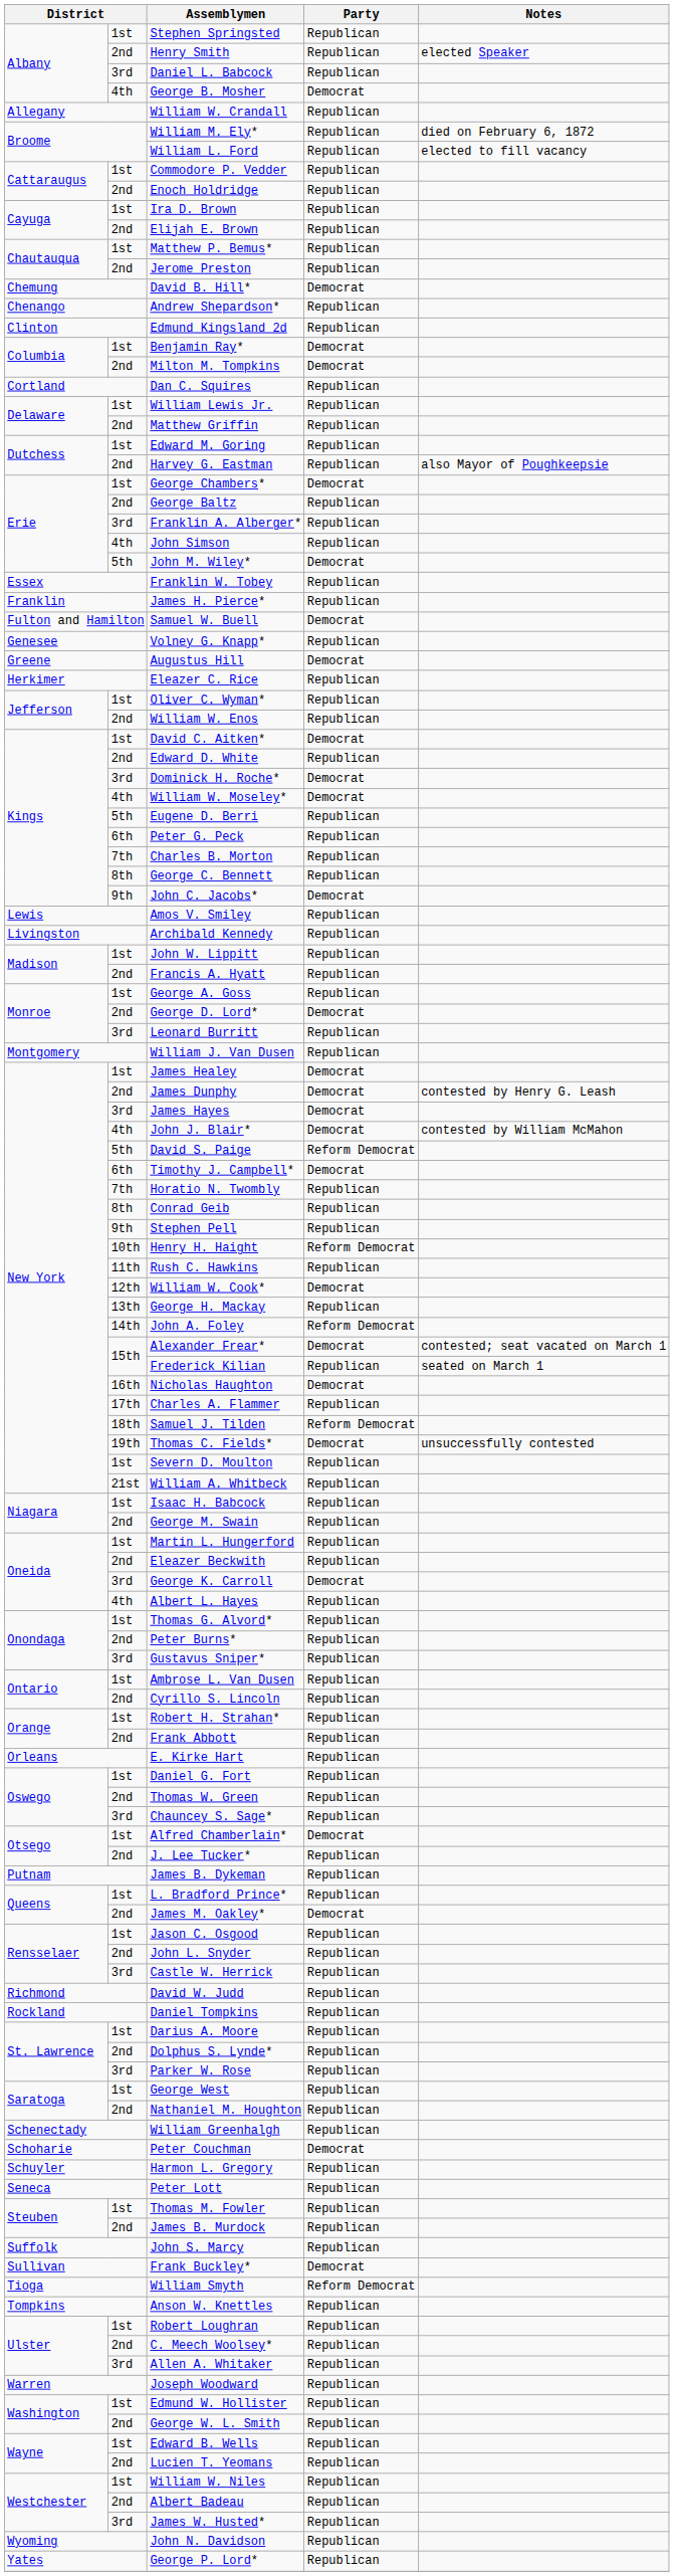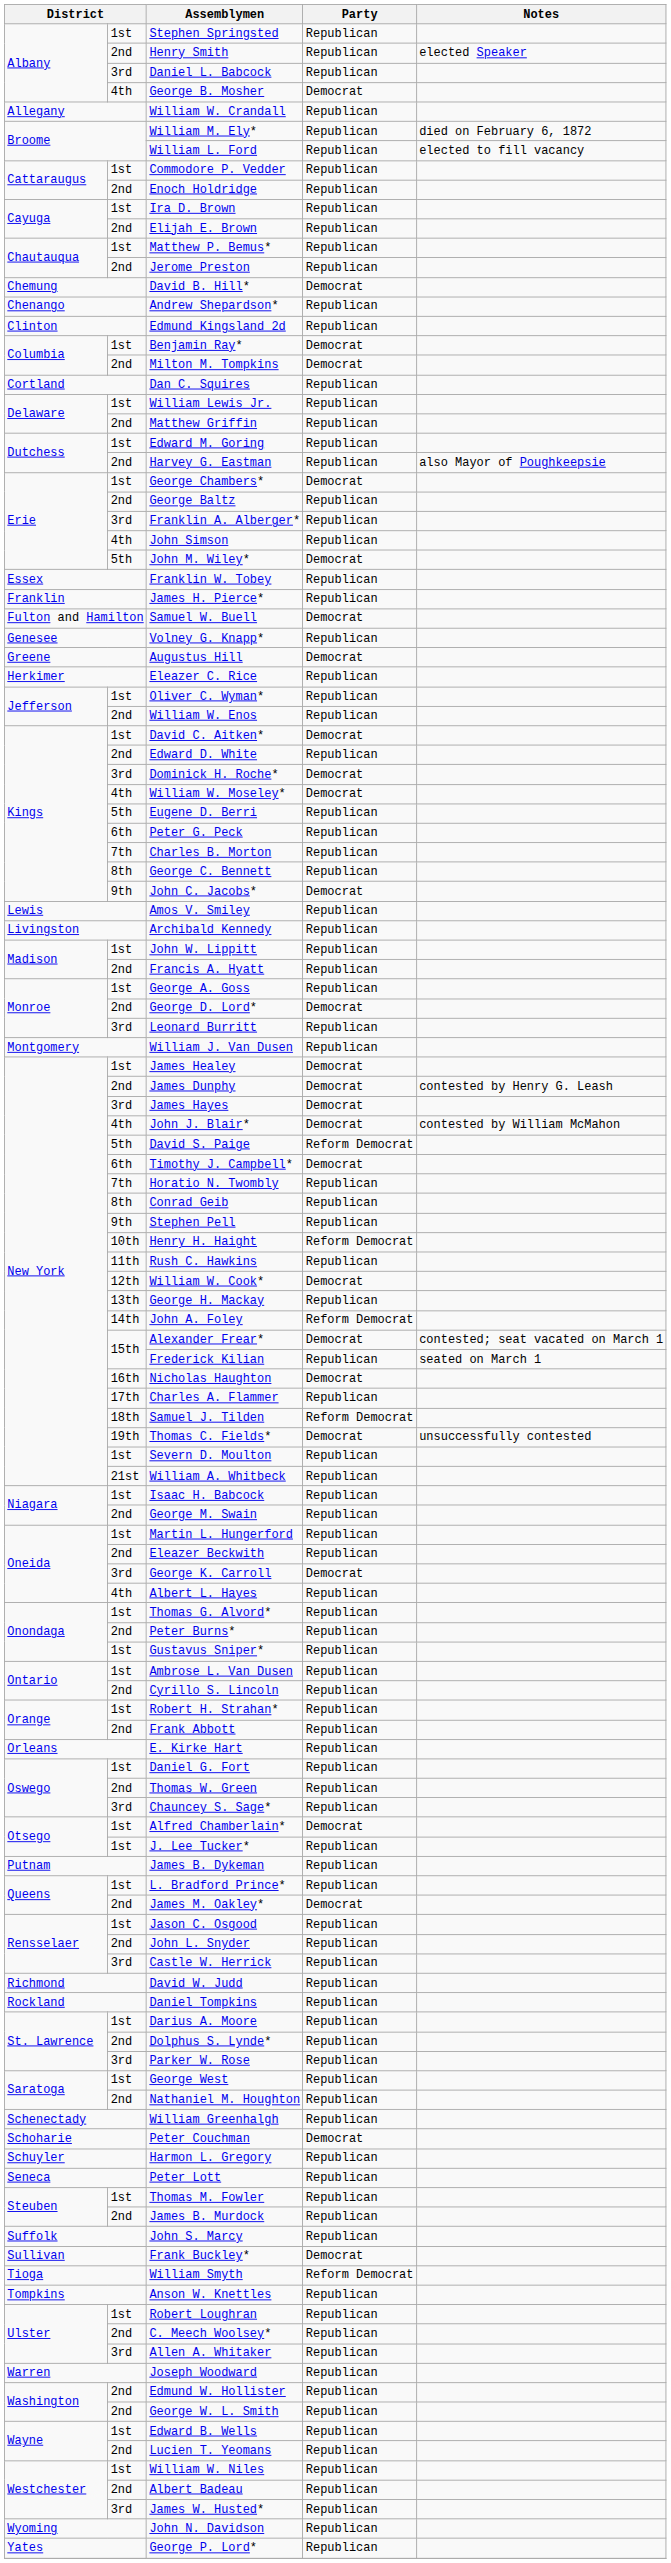 <table class=wikitable>
 <tr>
 <th colspan="2">District</th>
 <th>Assemblymen</th>
 <th>Party</th>
 <th>Notes</th>
 </tr>
 <tr>
 <td rowspan="4"><a href='#'>Albany</a></td>
 <td>1st</td>
 <td><a href='#'>Stephen Springsted</a></td>
 <td>Republican</td>
 <td></td>
 </tr>
 <tr>
 <td>2nd</td>
 <td><a href='#'>Henry Smith</a></td>
 <td>Republican</td>
 <td>elected <a href='#'>Speaker</a></td>
 </tr>
 <tr>
 <td>3rd</td>
 <td><a href='#'>Daniel L. Babcock</a></td>
 <td>Republican</td>
 <td></td>
 </tr>
 <tr>
 <td>4th</td>
 <td><a href='#'>George B. Mosher</a></td>
 <td>Democrat</td>
 <td></td>
 </tr>
 <tr>
 <td colspan="2"><a href='#'>Allegany</a></td>
 <td><a href='#'>William W. Crandall</a></td>
 <td>Republican</td>
 <td></td>
 </tr>
 <tr>
 <td rowspan="2" colspan="2"><a href='#'>Broome</a></td>
 <td><a href='#'>William M. Ely</a>*</td>
 <td>Republican</td>
 <td>died on February 6, 1872</td>
 </tr>
 <tr>
 <td><a href='#'>William L. Ford</a></td>
 <td>Republican</td>
 <td>elected to fill vacancy</td>
 </tr>
 <tr>
 <td rowspan="2"><a href='#'>Cattaraugus</a></td>
 <td>1st</td>
 <td><a href='#'>Commodore P. Vedder</a></td>
 <td>Republican</td>
 <td></td>
 </tr>
 <tr>
 <td>2nd</td>
 <td><a href='#'>Enoch Holdridge</a></td>
 <td>Republican</td>
 <td></td>
 </tr>
 <tr>
 <td rowspan="2"><a href='#'>Cayuga</a></td>
 <td>1st</td>
 <td><a href='#'>Ira D. Brown</a></td>
 <td>Republican</td>
 <td></td>
 </tr>
 <tr>
 <td>2nd</td>
 <td><a href='#'>Elijah E. Brown</a></td>
 <td>Republican</td>
 <td></td>
 </tr>
 <tr>
 <td rowspan="2"><a href='#'>Chautauqua</a></td>
 <td>1st</td>
 <td><a href='#'>Matthew P. Bemus</a>*</td>
 <td>Republican</td>
 <td></td>
 </tr>
 <tr>
 <td>2nd</td>
 <td><a href='#'>Jerome Preston</a></td>
 <td>Republican</td>
 <td></td>
 </tr>
 <tr>
 <td colspan="2"><a href='#'>Chemung</a></td>
 <td><a href='#'>David B. Hill</a>*</td>
 <td>Democrat</td>
 <td></td>
 </tr>
 <tr>
 <td colspan="2"><a href='#'>Chenango</a></td>
 <td><a href='#'>Andrew Shepardson</a>*</td>
 <td>Republican</td>
 <td></td>
 </tr>
 <tr>
 <td colspan="2"><a href='#'>Clinton</a></td>
 <td><a href='#'>Edmund Kingsland 2d</a></td>
 <td>Republican</td>
 <td></td>
 </tr>
 <tr>
 <td rowspan="2"><a href='#'>Columbia</a></td>
 <td>1st</td>
 <td><a href='#'>Benjamin Ray</a>*</td>
 <td>Democrat</td>
 <td></td>
 </tr>
 <tr>
 <td>2nd</td>
 <td><a href='#'>Milton M. Tompkins</a></td>
 <td>Democrat</td>
 <td></td>
 </tr>
 <tr>
 <td colspan="2"><a href='#'>Cortland</a></td>
 <td><a href='#'>Dan C. Squires</a></td>
 <td>Republican</td>
 <td></td>
 </tr>
 <tr>
 <td rowspan="2"><a href='#'>Delaware</a></td>
 <td>1st</td>
 <td><a href='#'>William Lewis Jr.</a></td>
 <td>Republican</td>
 <td></td>
 </tr>
 <tr>
 <td>2nd</td>
 <td><a href='#'>Matthew Griffin</a></td>
 <td>Republican</td>
 <td></td>
 </tr>
 <tr>
 <td rowspan="2"><a href='#'>Dutchess</a></td>
 <td>1st</td>
 <td><a href='#'>Edward M. Goring</a></td>
 <td>Republican</td>
 <td></td>
 </tr>
 <tr>
 <td>2nd</td>
 <td><a href='#'>Harvey G. Eastman</a></td>
 <td>Republican</td>
 <td>also Mayor of <a href='#'>Poughkeepsie</a></td>
 </tr>
 <tr>
 <td rowspan="5"><a href='#'>Erie</a></td>
 <td>1st</td>
 <td><a href='#'>George Chambers</a>*</td>
 <td>Democrat</td>
 <td></td>
 </tr>
 <tr>
 <td>2nd</td>
 <td><a href='#'>George Baltz</a></td>
 <td>Republican</td>
 <td></td>
 </tr>
 <tr>
 <td>3rd</td>
 <td><a href='#'>Franklin A. Alberger</a>*</td>
 <td>Republican</td>
 <td></td>
 </tr>
 <tr>
 <td>4th</td>
 <td><a href='#'>John Simson</a></td>
 <td>Republican</td>
 <td></td>
 </tr>
 <tr>
 <td>5th</td>
 <td><a href='#'>John M. Wiley</a>*</td>
 <td>Democrat</td>
 <td></td>
 </tr>
 <tr>
 <td colspan="2"><a href='#'>Essex</a></td>
 <td><a href='#'>Franklin W. Tobey</a></td>
 <td>Republican</td>
 <td></td>
 </tr>
 <tr>
 <td colspan="2"><a href='#'>Franklin</a></td>
 <td><a href='#'>James H. Pierce</a>*</td>
 <td>Republican</td>
 <td></td>
 </tr>
 <tr>
 <td colspan="2"><a href='#'>Fulton</a> and <a href='#'>Hamilton</a></td>
 <td><a href='#'>Samuel W. Buell</a></td>
 <td>Democrat</td>
 <td></td>
 </tr>
 <tr>
 <td colspan="2"><a href='#'>Genesee</a></td>
 <td><a href='#'>Volney G. Knapp</a>*</td>
 <td>Republican</td>
 <td></td>
 </tr>
 <tr>
 <td colspan="2"><a href='#'>Greene</a></td>
 <td><a href='#'>Augustus Hill</a></td>
 <td>Democrat</td>
 <td></td>
 </tr>
 <tr>
 <td colspan="2"><a href='#'>Herkimer</a></td>
 <td><a href='#'>Eleazer C. Rice</a></td>
 <td>Republican</td>
 <td></td>
 </tr>
 <tr>
 <td rowspan="2"><a href='#'>Jefferson</a></td>
 <td>1st</td>
 <td><a href='#'>Oliver C. Wyman</a>*</td>
 <td>Republican</td>
 <td></td>
 </tr>
 <tr>
 <td>2nd</td>
 <td><a href='#'>William W. Enos</a></td>
 <td>Republican</td>
 <td></td>
 </tr>
 <tr>
 <td rowspan="9"><a href='#'>Kings</a></td>
 <td>1st</td>
 <td><a href='#'>David C. Aitken</a>*</td>
 <td>Democrat</td>
 <td></td>
 </tr>
 <tr>
 <td>2nd</td>
 <td><a href='#'>Edward D. White</a></td>
 <td>Republican</td>
 <td></td>
 </tr>
 <tr>
 <td>3rd</td>
 <td><a href='#'>Dominick H. Roche</a>*</td>
 <td>Democrat</td>
 <td></td>
 </tr>
 <tr>
 <td>4th</td>
 <td><a href='#'>William W. Moseley</a>*</td>
 <td>Democrat</td>
 <td></td>
 </tr>
 <tr>
 <td>5th</td>
 <td><a href='#'>Eugene D. Berri</a></td>
 <td>Republican</td>
 <td></td>
 </tr>
 <tr>
 <td>6th</td>
 <td><a href='#'>Peter G. Peck</a></td>
 <td>Republican</td>
 <td></td>
 </tr>
 <tr>
 <td>7th</td>
 <td><a href='#'>Charles B. Morton</a></td>
 <td>Republican</td>
 <td></td>
 </tr>
 <tr>
 <td>8th</td>
 <td><a href='#'>George C. Bennett</a></td>
 <td>Republican</td>
 <td></td>
 </tr>
 <tr>
 <td>9th</td>
 <td><a href='#'>John C. Jacobs</a>*</td>
 <td>Democrat</td>
 <td></td>
 </tr>
 <tr>
 <td colspan="2"><a href='#'>Lewis</a></td>
 <td><a href='#'>Amos V. Smiley</a></td>
 <td>Republican</td>
 <td></td>
 </tr>
 <tr>
 <td colspan="2"><a href='#'>Livingston</a></td>
 <td><a href='#'>Archibald Kennedy</a></td>
 <td>Republican</td>
 <td></td>
 </tr>
 <tr>
 <td rowspan="2"><a href='#'>Madison</a></td>
 <td>1st</td>
 <td><a href='#'>John W. Lippitt</a></td>
 <td>Republican</td>
 <td></td>
 </tr>
 <tr>
 <td>2nd</td>
 <td><a href='#'>Francis A. Hyatt</a></td>
 <td>Republican</td>
 <td></td>
 </tr>
 <tr>
 <td rowspan="3"><a href='#'>Monroe</a></td>
 <td>1st</td>
 <td><a href='#'>George A. Goss</a></td>
 <td>Republican</td>
 <td></td>
 </tr>
 <tr>
 <td>2nd</td>
 <td><a href='#'>George D. Lord</a>*</td>
 <td>Democrat</td>
 <td></td>
 </tr>
 <tr>
 <td>3rd</td>
 <td><a href='#'>Leonard Burritt</a></td>
 <td>Republican</td>
 <td></td>
 </tr>
 <tr>
 <td colspan="2"><a href='#'>Montgomery</a></td>
 <td><a href='#'>William J. Van Dusen</a></td>
 <td>Republican</td>
 <td></td>
 </tr>
 <tr>
 <td rowspan="22"><a href='#'>New York</a></td>
 <td>1st</td>
 <td><a href='#'>James Healey</a></td>
 <td>Democrat</td>
 <td></td>
 </tr>
 <tr>
 <td>2nd</td>
 <td><a href='#'>James Dunphy</a></td>
 <td>Democrat</td>
 <td>contested by Henry G. Leash</td>
 </tr>
 <tr>
 <td>3rd</td>
 <td><a href='#'>James Hayes</a></td>
 <td>Democrat</td>
 <td></td>
 </tr>
 <tr>
 <td>4th</td>
 <td><a href='#'>John J. Blair</a>*</td>
 <td>Democrat</td>
 <td>contested by William McMahon</td>
 </tr>
 <tr>
 <td>5th</td>
 <td><a href='#'>David S. Paige</a></td>
 <td>Reform Democrat</td>
 <td></td>
 </tr>
 <tr>
 <td>6th</td>
 <td><a href='#'>Timothy J. Campbell</a>*</td>
 <td>Democrat</td>
 <td></td>
 </tr>
 <tr>
 <td>7th</td>
 <td><a href='#'>Horatio N. Twombly</a></td>
 <td>Republican</td>
 <td></td>
 </tr>
 <tr>
 <td>8th</td>
 <td><a href='#'>Conrad Geib</a></td>
 <td>Republican</td>
 <td></td>
 </tr>
 <tr>
 <td>9th</td>
 <td><a href='#'>Stephen Pell</a></td>
 <td>Republican</td>
 <td></td>
 </tr>
 <tr>
 <td>10th</td>
 <td><a href='#'>Henry H. Haight</a></td>
 <td>Reform Democrat</td>
 <td></td>
 </tr>
 <tr>
 <td>11th</td>
 <td><a href='#'>Rush C. Hawkins</a></td>
 <td>Republican</td>
 <td></td>
 </tr>
 <tr>
 <td>12th</td>
 <td><a href='#'>William W. Cook</a>*</td>
 <td>Democrat</td>
 <td></td>
 </tr>
 <tr>
 <td>13th</td>
 <td><a href='#'>George H. Mackay</a></td>
 <td>Republican</td>
 <td></td>
 </tr>
 <tr>
 <td>14th</td>
 <td><a href='#'>John A. Foley</a></td>
 <td>Reform Democrat</td>
 <td></td>
 </tr>
 <tr>
 <td rowspan="2">15th</td>
 <td><a href='#'>Alexander Frear</a>*</td>
 <td>Democrat</td>
 <td>contested; seat vacated on March 1</td>
 </tr>
 <tr>
 <td><a href='#'>Frederick Kilian</a></td>
 <td>Republican</td>
 <td>seated on March 1</td>
 </tr>
 <tr>
 <td>16th</td>
 <td><a href='#'>Nicholas Haughton</a></td>
 <td>Democrat</td>
 <td></td>
 </tr>
 <tr>
 <td>17th</td>
 <td><a href='#'>Charles A. Flammer</a></td>
 <td>Republican</td>
 <td></td>
 </tr>
 <tr>
 <td>18th</td>
 <td><a href='#'>Samuel J. Tilden</a></td>
 <td>Reform Democrat</td>
 <td></td>
 </tr>
 <tr>
 <td>19th</td>
 <td><a href='#'>Thomas C. Fields</a>*</td>
 <td>Democrat</td>
 <td>unsuccessfully contested</td>
 </tr>
 <tr>
 <td>1st</td>
 <td><a href='#'>Severn D. Moulton</a></td>
 <td>Republican</td>
 <td></td>
 </tr>
 <tr>
 <td>21st</td>
 <td><a href='#'>William A. Whitbeck</a></td>
 <td>Republican</td>
 <td></td>
 </tr>
 <tr>
 <td rowspan="2"><a href='#'>Niagara</a></td>
 <td>1st</td>
 <td><a href='#'>Isaac H. Babcock</a></td>
 <td>Republican</td>
 <td></td>
 </tr>
 <tr>
 <td>2nd</td>
 <td><a href='#'>George M. Swain</a></td>
 <td>Republican</td>
 <td></td>
 </tr>
 <tr>
 <td rowspan="4"><a href='#'>Oneida</a></td>
 <td>1st</td>
 <td><a href='#'>Martin L. Hungerford</a></td>
 <td>Republican</td>
 <td></td>
 </tr>
 <tr>
 <td>2nd</td>
 <td><a href='#'>Eleazer Beckwith</a></td>
 <td>Republican</td>
 <td></td>
 </tr>
 <tr>
 <td>3rd</td>
 <td><a href='#'>George K. Carroll</a></td>
 <td>Democrat</td>
 <td></td>
 </tr>
 <tr>
 <td>4th</td>
 <td><a href='#'>Albert L. Hayes</a></td>
 <td>Republican</td>
 <td></td>
 </tr>
 <tr>
 <td rowspan="3"><a href='#'>Onondaga</a></td>
 <td>1st</td>
 <td><a href='#'>Thomas G. Alvord</a>*</td>
 <td>Republican</td>
 <td></td>
 </tr>
 <tr>
 <td>2nd</td>
 <td><a href='#'>Peter Burns</a>*</td>
 <td>Republican</td>
 <td></td>
 </tr>
 <tr>
-<td>3rd</td>
+<td>1st</td>
 <td><a href='#'>Gustavus Sniper</a>*</td>
 <td>Republican</td>
 <td></td>
 </tr>
 <tr>
 <td rowspan="2"><a href='#'>Ontario</a></td>
 <td>1st</td>
 <td><a href='#'>Ambrose L. Van Dusen</a></td>
 <td>Republican</td>
 <td></td>
 </tr>
 <tr>
 <td>2nd</td>
 <td><a href='#'>Cyrillo S. Lincoln</a></td>
 <td>Republican</td>
 <td></td>
 </tr>
 <tr>
 <td rowspan="2"><a href='#'>Orange</a></td>
 <td>1st</td>
 <td><a href='#'>Robert H. Strahan</a>*</td>
 <td>Republican</td>
 <td></td>
 </tr>
 <tr>
 <td>2nd</td>
 <td><a href='#'>Frank Abbott</a></td>
 <td>Republican</td>
 <td></td>
 </tr>
 <tr>
 <td colspan="2"><a href='#'>Orleans</a></td>
 <td><a href='#'>E. Kirke Hart</a></td>
 <td>Republican</td>
 <td></td>
 </tr>
 <tr>
 <td rowspan="3"><a href='#'>Oswego</a></td>
 <td>1st</td>
 <td><a href='#'>Daniel G. Fort</a></td>
 <td>Republican</td>
 <td></td>
 </tr>
 <tr>
 <td>2nd</td>
 <td><a href='#'>Thomas W. Green</a></td>
 <td>Republican</td>
 <td></td>
 </tr>
 <tr>
 <td>3rd</td>
 <td><a href='#'>Chauncey S. Sage</a>*</td>
 <td>Republican</td>
 <td></td>
 </tr>
 <tr>
 <td rowspan="2"><a href='#'>Otsego</a></td>
 <td>1st</td>
 <td><a href='#'>Alfred Chamberlain</a>*</td>
 <td>Democrat</td>
 <td></td>
 </tr>
 <tr>
-<td>2nd</td>
+<td>1st</td>
 <td><a href='#'>J. Lee Tucker</a>*</td>
 <td>Republican</td>
 <td></td>
 </tr>
 <tr>
 <td colspan="2"><a href='#'>Putnam</a></td>
 <td><a href='#'>James B. Dykeman</a></td>
 <td>Republican</td>
 <td></td>
 </tr>
 <tr>
 <td rowspan="2"><a href='#'>Queens</a></td>
 <td>1st</td>
 <td><a href='#'>L. Bradford Prince</a>*</td>
 <td>Republican</td>
 <td></td>
 </tr>
 <tr>
 <td>2nd</td>
 <td><a href='#'>James M. Oakley</a>*</td>
 <td>Democrat</td>
 <td></td>
 </tr>
 <tr>
 <td rowspan="3"><a href='#'>Rensselaer</a></td>
 <td>1st</td>
 <td><a href='#'>Jason C. Osgood</a></td>
 <td>Republican</td>
 <td></td>
 </tr>
 <tr>
 <td>2nd</td>
 <td><a href='#'>John L. Snyder</a></td>
 <td>Republican</td>
 <td></td>
 </tr>
 <tr>
 <td>3rd</td>
 <td><a href='#'>Castle W. Herrick</a></td>
 <td>Republican</td>
 <td></td>
 </tr>
 <tr>
 <td colspan="2"><a href='#'>Richmond</a></td>
 <td><a href='#'>David W. Judd</a></td>
 <td>Republican</td>
 <td></td>
 </tr>
 <tr>
 <td colspan="2"><a href='#'>Rockland</a></td>
 <td><a href='#'>Daniel Tompkins</a></td>
 <td>Republican</td>
 <td></td>
 </tr>
 <tr>
 <td rowspan="3"><a href='#'>St. Lawrence</a></td>
 <td>1st</td>
 <td><a href='#'>Darius A. Moore</a></td>
 <td>Republican</td>
 <td></td>
 </tr>
 <tr>
 <td>2nd</td>
 <td><a href='#'>Dolphus S. Lynde</a>*</td>
 <td>Republican</td>
 <td></td>
 </tr>
 <tr>
 <td>3rd</td>
 <td><a href='#'>Parker W. Rose</a></td>
 <td>Republican</td>
 <td></td>
 </tr>
 <tr>
 <td rowspan="2"><a href='#'>Saratoga</a></td>
 <td>1st</td>
 <td><a href='#'>George West</a></td>
 <td>Republican</td>
 <td></td>
 </tr>
 <tr>
 <td>2nd</td>
 <td><a href='#'>Nathaniel M. Houghton</a></td>
 <td>Republican</td>
 <td></td>
 </tr>
 <tr>
 <td colspan="2"><a href='#'>Schenectady</a></td>
 <td><a href='#'>William Greenhalgh</a></td>
 <td>Republican</td>
 <td></td>
 </tr>
 <tr>
 <td colspan="2"><a href='#'>Schoharie</a></td>
 <td><a href='#'>Peter Couchman</a></td>
 <td>Democrat</td>
 <td></td>
 </tr>
 <tr>
 <td colspan="2"><a href='#'>Schuyler</a></td>
 <td><a href='#'>Harmon L. Gregory</a></td>
 <td>Republican</td>
 <td></td>
 </tr>
 <tr>
 <td colspan="2"><a href='#'>Seneca</a></td>
 <td><a href='#'>Peter Lott</a></td>
 <td>Republican</td>
 <td></td>
 </tr>
 <tr>
 <td rowspan="2"><a href='#'>Steuben</a></td>
 <td>1st</td>
 <td><a href='#'>Thomas M. Fowler</a></td>
 <td>Republican</td>
 <td></td>
 </tr>
 <tr>
 <td>2nd</td>
 <td><a href='#'>James B. Murdock</a></td>
 <td>Republican</td>
 <td></td>
 </tr>
 <tr>
 <td colspan="2"><a href='#'>Suffolk</a></td>
 <td><a href='#'>John S. Marcy</a></td>
 <td>Republican</td>
 <td></td>
 </tr>
 <tr>
 <td colspan="2"><a href='#'>Sullivan</a></td>
 <td><a href='#'>Frank Buckley</a>*</td>
 <td>Democrat</td>
 <td></td>
 </tr>
 <tr>
 <td colspan="2"><a href='#'>Tioga</a></td>
 <td><a href='#'>William Smyth</a></td>
 <td>Reform Democrat</td>
 <td></td>
 </tr>
 <tr>
 <td colspan="2"><a href='#'>Tompkins</a></td>
 <td><a href='#'>Anson W. Knettles</a></td>
 <td>Republican</td>
 <td></td>
 </tr>
 <tr>
 <td rowspan="3"><a href='#'>Ulster</a></td>
 <td>1st</td>
 <td><a href='#'>Robert Loughran</a></td>
 <td>Republican</td>
 <td></td>
 </tr>
 <tr>
 <td>2nd</td>
 <td><a href='#'>C. Meech Woolsey</a>*</td>
 <td>Republican</td>
 <td></td>
 </tr>
 <tr>
 <td>3rd</td>
 <td><a href='#'>Allen A. Whitaker</a></td>
 <td>Republican</td>
 <td></td>
 </tr>
 <tr>
 <td colspan="2"><a href='#'>Warren</a></td>
 <td><a href='#'>Joseph Woodward</a></td>
 <td>Republican</td>
 <td></td>
 </tr>
 <tr>
 <td rowspan="2"><a href='#'>Washington</a></td>
-<td>1st</td>
+<td>2nd</td>
 <td><a href='#'>Edmund W. Hollister</a></td>
 <td>Republican</td>
 <td></td>
 </tr>
 <tr>
 <td>2nd</td>
 <td><a href='#'>George W. L. Smith</a></td>
 <td>Republican</td>
 <td></td>
 </tr>
 <tr>
 <td rowspan="2"><a href='#'>Wayne</a></td>
 <td>1st</td>
 <td><a href='#'>Edward B. Wells</a></td>
 <td>Republican</td>
 <td></td>
 </tr>
 <tr>
 <td>2nd</td>
 <td><a href='#'>Lucien T. Yeomans</a></td>
 <td>Republican</td>
 <td></td>
 </tr>
 <tr>
 <td rowspan="3"><a href='#'>Westchester</a></td>
 <td>1st</td>
 <td><a href='#'>William W. Niles</a></td>
 <td>Republican</td>
 <td></td>
 </tr>
 <tr>
 <td>2nd</td>
 <td><a href='#'>Albert Badeau</a></td>
 <td>Republican</td>
 <td></td>
 </tr>
 <tr>
 <td>3rd</td>
 <td><a href='#'>James W. Husted</a>*</td>
 <td>Republican</td>
 <td></td>
 </tr>
 <tr>
 <td colspan="2"><a href='#'>Wyoming</a></td>
 <td><a href='#'>John N. Davidson</a></td>
 <td>Republican</td>
 <td></td>
 </tr>
 <tr>
 <td colspan="2"><a href='#'>Yates</a></td>
 <td><a href='#'>George P. Lord</a>*</td>
 <td>Republican</td>
 <td></td>
 </tr>
 <tr>
 </tr>
 </table>
